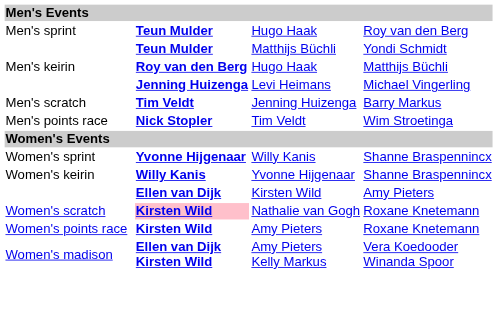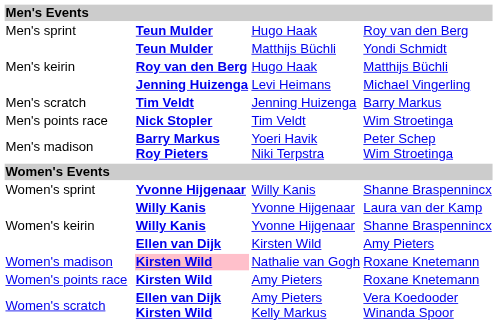 <table>
 <tr bgcolor="#cccccc">
 <td colspan=4><strong>Men's Events</strong></td>
 </tr>
 <tr>
 <td>Men's sprint <br></td>
 <td><strong><a href='#'>Teun Mulder</a></strong></td>
 <td><a href='#'>Hugo Haak</a></td>
 <td><a href='#'>Roy van den Berg</a></td>
 </tr>
 <tr>
 <td><br></td>
 <td><strong><a href='#'>Teun Mulder</a></strong></td>
 <td><a href='#'>Matthijs Büchli</a></td>
 <td><a href='#'>Yondi Schmidt</a></td>
 </tr>
 <tr>
 <td>Men's keirin<br></td>
 <td><strong><a href='#'>Roy van den Berg</a></strong></td>
 <td><a href='#'>Hugo Haak</a></td>
 <td><a href='#'>Matthijs Büchli</a></td>
 </tr>
 <tr>
 <td></td>
 <td><strong><a href='#'>Jenning Huizenga</a></strong></td>
 <td><a href='#'>Levi Heimans</a></td>
 <td><a href='#'>Michael Vingerling</a></td>
 </tr>
 <tr>
 <td>Men's scratch</td>
 <td><strong><a href='#'>Tim Veldt</a></strong></td>
 <td><a href='#'>Jenning Huizenga</a></td>
 <td><a href='#'>Barry Markus</a></td>
 </tr>
 <tr>
 <td>Men's points race</td>
 <td><strong><a href='#'>Nick Stopler</a></strong></td>
 <td><a href='#'>Tim Veldt</a></td>
 <td><a href='#'>Wim Stroetinga</a></td>
 </tr>
+<tr>
+<td>Men's madison</td>
+<td><strong><a href='#'>Barry Markus</a></strong><br><strong><a href='#'>Roy Pieters</a></strong></td>
+<td><a href='#'>Yoeri Havik</a><br><a href='#'>Niki Terpstra</a></td>
+<td><a href='#'>Peter Schep</a><br><a href='#'>Wim Stroetinga</a></td>
+</tr>
 <tr bgcolor="#cccccc">
 <td colspan=4><strong>Women's Events</strong></td>
 </tr>
 <tr>
 <td>Women's sprint<br></td>
 <td><strong><a href='#'>Yvonne Hijgenaar</a></strong></td>
 <td><a href='#'>Willy Kanis</a></td>
 <td><a href='#'>Shanne Braspennincx</a></td>
+</tr>
+<tr>
+<td><br></td>
+<td><strong><a href='#'>Willy Kanis</a></strong></td>
+<td><a href='#'>Yvonne Hijgenaar</a></td>
+<td><a href='#'>Laura van der Kamp</a></td>
 </tr>
 <tr>
 <td>Women's keirin<br></td>
 <td><strong><a href='#'>Willy Kanis</a></strong></td>
 <td><a href='#'>Yvonne Hijgenaar</a></td>
 <td><a href='#'>Shanne Braspennincx</a></td>
 </tr>
 <tr>
 <td width=155><br></td>
 <td><strong><a href='#'>Ellen van Dijk</a></strong></td>
 <td><a href='#'>Kirsten Wild</a></td>
 <td><a href='#'>Amy Pieters</a></td>
 </tr>
 <tr>
-<td><a href='#'>Women's scratch</a><br></td>
+<td><a href='#'>Women's madison</a><br></td>
 <td style="background: pink;"><strong><a href='#'>Kirsten Wild</a></strong></td>
 <td><a href='#'>Nathalie van Gogh</a></td>
 <td><a href='#'>Roxane Knetemann</a></td>
 </tr>
 <tr>
 <td><a href='#'>Women's points race</a></td>
 <td><strong><a href='#'>Kirsten Wild</a></strong></td>
 <td><a href='#'>Amy Pieters</a></td>
 <td><a href='#'>Roxane Knetemann</a></td>
 </tr>
 <tr>
-<td><a href='#'>Women's madison</a><br></td>
+<td><a href='#'>Women's scratch</a><br></td>
 <td><strong><a href='#'>Ellen van Dijk</a></strong><br><strong><a href='#'>Kirsten Wild</a></strong></td>
 <td><a href='#'>Amy Pieters</a><br><a href='#'>Kelly Markus</a></td>
 <td><a href='#'>Vera Koedooder</a><br><a href='#'>Winanda Spoor</a></td>
 </tr>
 <tr>
 </tr>
 </table>
